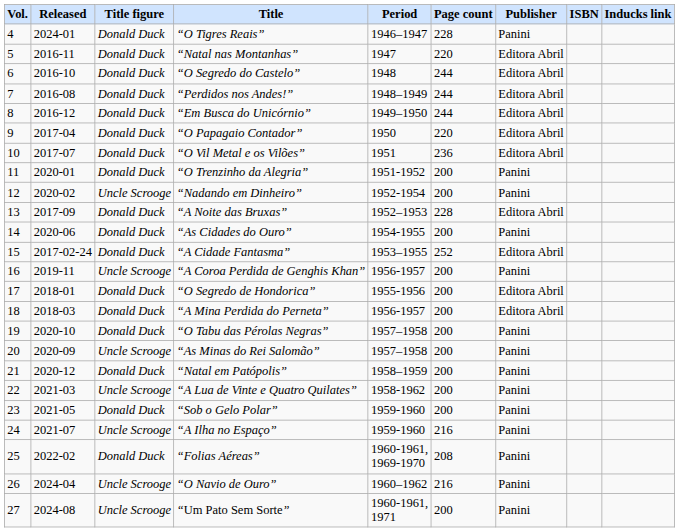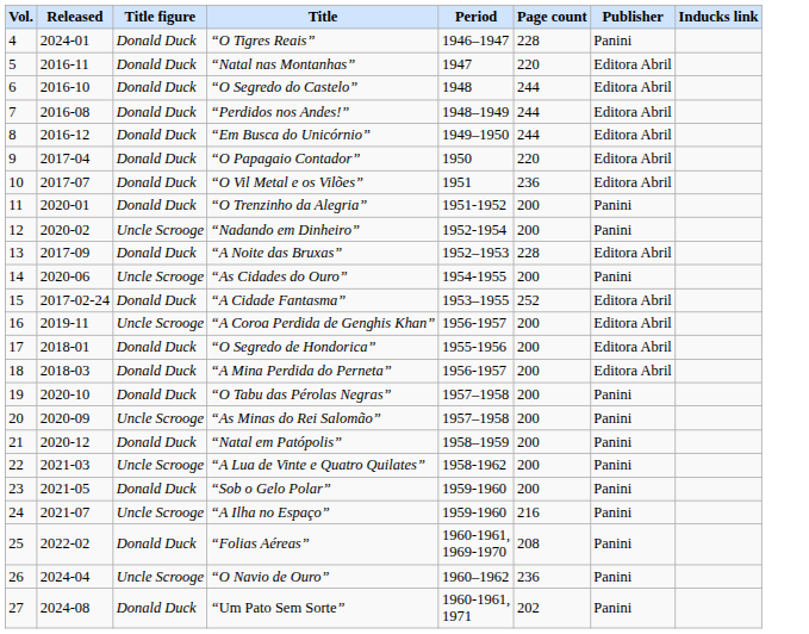 <table class="wikitable sortable">
 <tr>
 <th style="background-color:#D0E4FE" data-sort-type="number">Vol.</th>
 <th style="background-color:#D0E4FE" data-sort-type="number">Released</th>
 <th style="background-color:#D0E4FE">Title figure</th>
 <th style="background-color:#D0E4FE">Title</th>
 <th style="background-color:#D0E4FE">Period</th>
 <th style="background-color:#D0E4FE" data-sort-type="number">Page count</th>
 <th style="background-color:#D0E4FE">Publisher</th>
-<th style="background-color:#D0E4FE">ISBN</th>
 <th style="background-color:#D0E4FE">Inducks link</th>
 </tr>
 <tr>
 <td>4</td>
 <td>2024-01</td>
 <td><em>Donald Duck</em></td>
 <td><em>“O Tigres Reais”</em></td>
 <td>1946–1947</td>
 <td>228</td>
 <td>Panini</td>
-<td></td>
 <td data-sort-value="04"></td>
 </tr>
 <tr>
 <td>5</td>
 <td>2016-11</td>
 <td><em>Donald Duck</em></td>
 <td><em>“Natal nas Montanhas”</em></td>
 <td>1947</td>
 <td>220</td>
 <td>Editora Abril</td>
-<td></td>
 <td data-sort-value="05"></td>
 </tr>
 <tr>
 <td>6</td>
 <td>2016-10</td>
 <td><em>Donald Duck</em></td>
 <td><em>“O Segredo do Castelo”</em></td>
 <td>1948</td>
 <td>244</td>
 <td>Editora Abril</td>
-<td></td>
 <td data-sort-value="06"></td>
 </tr>
 <tr>
 <td>7</td>
 <td>2016-08</td>
 <td><em>Donald Duck</em></td>
 <td><em>“Perdidos nos Andes!”</em></td>
 <td>1948–1949</td>
 <td>244</td>
 <td>Editora Abril</td>
-<td></td>
 <td data-sort-value="07"></td>
 </tr>
 <tr>
 <td>8</td>
 <td>2016-12</td>
 <td><em>Donald Duck</em></td>
 <td><em>“Em Busca do Unicórnio”</em></td>
 <td>1949–1950</td>
 <td>244</td>
 <td>Editora Abril</td>
-<td></td>
 <td data-sort-value="08"></td>
 </tr>
 <tr>
 <td>9</td>
 <td>2017-04</td>
 <td><em>Donald Duck</em></td>
 <td><em>“O Papagaio Contador”</em></td>
 <td>1950</td>
 <td>220</td>
 <td>Editora Abril</td>
-<td></td>
 <td data-sort-value="09"></td>
 </tr>
 <tr>
 <td>10</td>
 <td>2017-07</td>
 <td><em>Donald Duck</em></td>
 <td><em>“O Vil Metal e os Vilões”</em></td>
 <td>1951</td>
 <td>236</td>
 <td>Editora Abril</td>
-<td></td>
 <td data-sort-value="10"></td>
 </tr>
 <tr>
 <td>11</td>
 <td>2020-01</td>
 <td><em>Donald Duck</em></td>
 <td><em>“O Trenzinho da Alegria”</em></td>
 <td>1951-1952</td>
 <td>200</td>
 <td>Panini</td>
-<td></td>
 <td data-sort-value="18"></td>
 </tr>
 <tr>
 <td>12</td>
 <td>2020-02</td>
 <td><em>Uncle Scrooge</em></td>
 <td><em>“Nadando em Dinheiro”</em></td>
 <td>1952-1954</td>
 <td>200</td>
 <td>Panini</td>
-<td></td>
 <td data-sort-value="18"></td>
 </tr>
 <tr>
 <td>13</td>
 <td>2017-09</td>
 <td><em>Donald Duck</em></td>
 <td><em>“A Noite das Bruxas”</em></td>
 <td>1952–1953</td>
 <td>228</td>
 <td>Editora Abril</td>
-<td></td>
 <td data-sort-value="13"></td>
 </tr>
 <tr>
 <td>14</td>
 <td>2020-06</td>
-<td><em>Donald Duck</em></td>
+<td><em>Uncle Scrooge</em></td>
 <td><em>“As Cidades do Ouro”</em></td>
 <td>1954-1955</td>
 <td>200</td>
 <td>Panini</td>
-<td></td>
 <td data-sort-value="18"></td>
 </tr>
 <tr>
 <td>15</td>
 <td>2017-02-24</td>
 <td><em>Donald Duck</em></td>
 <td><em>“A Cidade Fantasma”</em></td>
 <td>1953–1955</td>
 <td>252</td>
 <td>Editora Abril</td>
-<td></td>
 <td data-sort-value="15"></td>
 </tr>
 <tr>
 <td>16</td>
 <td>2019-11</td>
 <td><em>Uncle Scrooge</em></td>
 <td><em>“A Coroa Perdida de Genghis Khan”</em></td>
 <td>1956-1957</td>
 <td>200</td>
-<td>Panini</td>
-<td></td>
+<td>Editora Abril</td>
 <td data-sort-value="18"></td>
 </tr>
 <tr>
 <td>17</td>
 <td>2018-01</td>
 <td><em>Donald Duck</em></td>
 <td><em>“O Segredo de Hondorica”</em></td>
 <td>1955-1956</td>
 <td>200</td>
 <td>Editora Abril</td>
-<td></td>
 <td data-sort-value="17"></td>
 </tr>
 <tr>
 <td>18</td>
 <td>2018-03</td>
 <td><em>Donald Duck</em></td>
 <td><em>“A Mina Perdida do Perneta”</em></td>
 <td>1956-1957</td>
 <td>200</td>
 <td>Editora Abril</td>
-<td></td>
 <td data-sort-value="18"></td>
 </tr>
 <tr>
 <td>19</td>
 <td>2020-10</td>
 <td><em>Donald Duck</em></td>
 <td><em>“O Tabu das Pérolas Negras”</em></td>
 <td>1957–1958</td>
 <td>200</td>
 <td>Panini</td>
 <td></td>
-<td></td>
 </tr>
 <tr>
 <td>20</td>
 <td>2020-09</td>
 <td><em>Uncle Scrooge</em></td>
 <td><em>“As Minas do Rei Salomão”</em></td>
 <td>1957–1958</td>
 <td>200</td>
 <td>Panini</td>
-<td></td>
 <td></td>
 </tr>
 <tr>
 <td>21</td>
 <td>2020-12</td>
 <td><em>Donald Duck</em></td>
 <td><em>“Natal em Patópolis”</em></td>
 <td>1958–1959</td>
 <td>200</td>
 <td>Panini</td>
 <td></td>
-<td></td>
 </tr>
 <tr>
 <td>22</td>
 <td>2021-03</td>
 <td><em>Uncle Scrooge</em></td>
 <td><em>“A Lua de Vinte e Quatro Quilates”</em></td>
 <td>1958-1962</td>
 <td>200</td>
 <td>Panini</td>
-<td></td>
 <td></td>
 </tr>
 <tr>
 <td>23</td>
 <td>2021-05</td>
 <td><em>Donald Duck</em></td>
 <td><em>“Sob o Gelo Polar”</em></td>
 <td>1959-1960</td>
 <td>200</td>
 <td>Panini</td>
 <td></td>
-<td></td>
 </tr>
 <tr>
 <td>24</td>
 <td>2021-07</td>
 <td><em>Uncle Scrooge</em></td>
 <td><em>“A Ilha no Espaço”</em></td>
 <td>1959-1960</td>
 <td>216</td>
 <td>Panini</td>
-<td></td>
 <td></td>
 </tr>
 <tr>
 <td>25</td>
 <td>2022-02</td>
 <td><em>Donald Duck</em></td>
 <td><em>“Folias Aéreas”</em></td>
 <td>1960-1961,<br>1969-1970</td>
 <td>208</td>
 <td>Panini</td>
 <td></td>
-<td></td>
 </tr>
 <tr>
 <td>26</td>
 <td>2024-04</td>
 <td><em>Uncle Scrooge</em></td>
 <td><em>“O Navio de Ouro”</em></td>
 <td>1960–1962</td>
-<td>216</td>
+<td>236</td>
 <td>Panini</td>
-<td></td>
 <td></td>
 </tr>
 <tr>
 <td>27</td>
 <td>2024-08</td>
-<td><em>Uncle Scrooge</em></td>
+<td><em>Donald Duck</em></td>
 <td><em>“</em>Um Pato Sem Sorte<em>”</em></td>
 <td>1960-1961,<br>1971</td>
-<td>200</td>
+<td>202</td>
 <td>Panini</td>
-<td></td>
 <td></td>
 </tr>
 </table>
